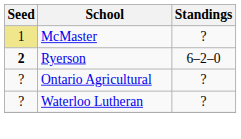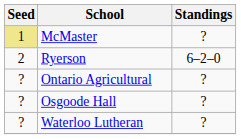 <table class="wikitable">
 <tr>
 <th>Seed</th>
 <th style="width:150px">School</th>
 <th>Standings</th>
 </tr>
 <tr>
 <td align=center style="background: khaki;">1</td>
 <td><a href='#'>McMaster</a></td>
 <td align=center>?</td>
 </tr>
 <tr>
-<td align=center><strong>2</strong></td>
+<td align=center>2</td>
 <td><a href='#'>Ryerson</a></td>
 <td align=center>6–2–0</td>
 </tr>
 <tr>
 <td align=center>?</td>
 <td><a href='#'>Ontario Agricultural</a></td>
 <td align=center>?</td>
 </tr>
 <tr>
 <td align=center>?</td>
+<td><a href='#'>Osgoode Hall</a></td>
+<td align=center>?</td>
+</tr>
+<tr>
+<td align=center>?</td>
 <td><a href='#'>Waterloo Lutheran</a></td>
 <td align=center>?</td>
 </tr>
 <tr>
 </tr>
 </table>
